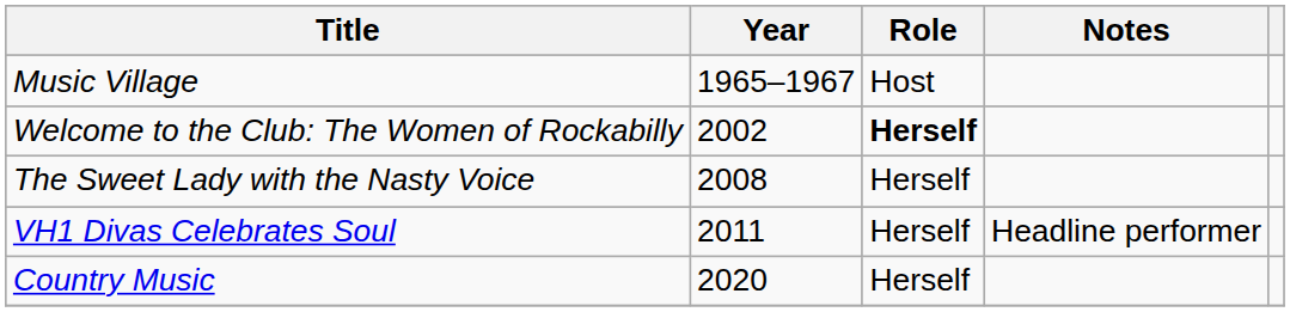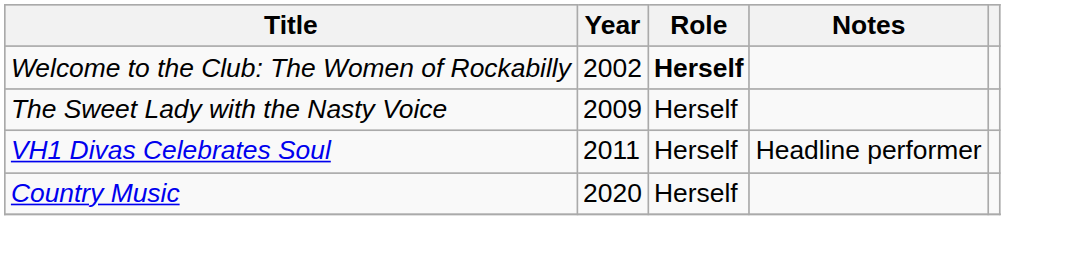 <table class="wikitable sortable plainrowheaders">
 <tr>
 <th scope="col">Title</th>
 <th scope="col">Year</th>
 <th scope="col">Role</th>
 <th scope="col" class="unsortable">Notes</th>
 <th></th>
-</tr>
-<tr>
-<td><em>Music Village</em></td>
-<td>1965–1967</td>
-<td>Host</td>
-<td></td>
-<td></td>
 </tr>
 <tr>
 <td><em>Welcome to the Club: The Women of Rockabilly</em></td>
 <td>2002</td>
 <td><strong>Herself</strong></td>
 <td></td>
 <td></td>
 </tr>
 <tr>
 <td><em>The Sweet Lady with the Nasty Voice</em></td>
-<td>2008</td>
+<td>2009</td>
 <td>Herself</td>
 <td></td>
 <td></td>
 </tr>
 <tr>
 <td><em><a href='#'>VH1 Divas Celebrates Soul</a></em></td>
 <td>2011</td>
 <td>Herself</td>
 <td>Headline performer</td>
 <td></td>
 </tr>
 <tr>
 <td><em><a href='#'>Country Music</a></em></td>
 <td>2020</td>
 <td>Herself</td>
 <td></td>
 <td></td>
 </tr>
 <tr>
 </tr>
 </table>
